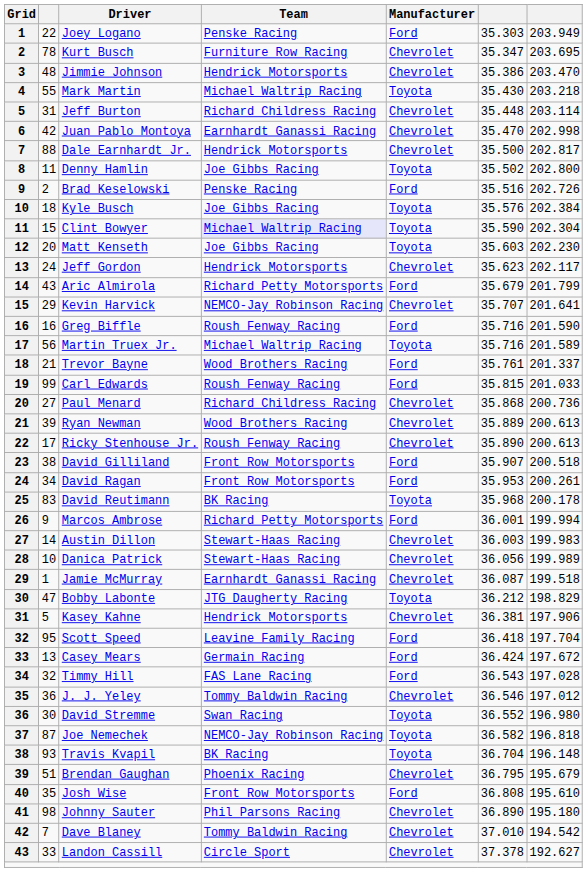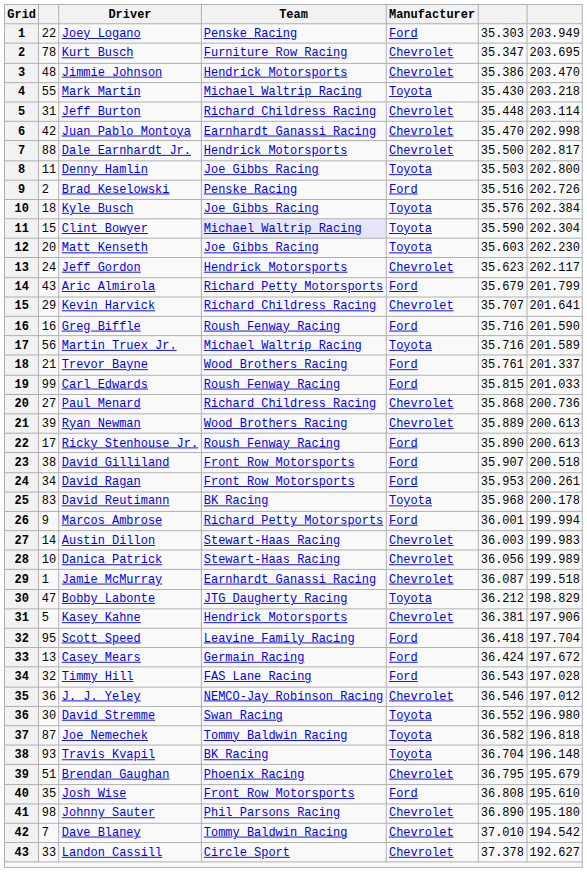 <table class="wikitable">
 <tr>
 <th>Grid</th>
 <th></th>
 <th>Driver</th>
 <th>Team</th>
 <th>Manufacturer</th>
 <th></th>
 <th></th>
 </tr>
 <tr>
 <th>1</th>
 <td>22</td>
 <td><a href='#'>Joey Logano</a></td>
 <td><a href='#'>Penske Racing</a></td>
 <td><a href='#'>Ford</a></td>
 <td>35.303</td>
 <td>203.949</td>
 </tr>
 <tr>
 <th>2</th>
 <td>78</td>
 <td><a href='#'>Kurt Busch</a></td>
 <td><a href='#'>Furniture Row Racing</a></td>
 <td><a href='#'>Chevrolet</a></td>
 <td>35.347</td>
 <td>203.695</td>
 </tr>
 <tr>
 <th>3</th>
 <td>48</td>
 <td><a href='#'>Jimmie Johnson</a></td>
 <td><a href='#'>Hendrick Motorsports</a></td>
 <td><a href='#'>Chevrolet</a></td>
 <td>35.386</td>
 <td>203.470</td>
 </tr>
 <tr>
 <th>4</th>
 <td>55</td>
 <td><a href='#'>Mark Martin</a></td>
 <td><a href='#'>Michael Waltrip Racing</a></td>
 <td><a href='#'>Toyota</a></td>
 <td>35.430</td>
 <td>203.218</td>
 </tr>
 <tr>
 <th>5</th>
 <td>31</td>
 <td><a href='#'>Jeff Burton</a></td>
 <td><a href='#'>Richard Childress Racing</a></td>
 <td><a href='#'>Chevrolet</a></td>
 <td>35.448</td>
 <td>203.114</td>
 </tr>
 <tr>
 <th>6</th>
 <td>42</td>
 <td><a href='#'>Juan Pablo Montoya</a></td>
 <td><a href='#'>Earnhardt Ganassi Racing</a></td>
 <td><a href='#'>Chevrolet</a></td>
 <td>35.470</td>
 <td>202.998</td>
 </tr>
 <tr>
 <th>7</th>
 <td>88</td>
 <td><a href='#'>Dale Earnhardt Jr.</a></td>
 <td><a href='#'>Hendrick Motorsports</a></td>
 <td><a href='#'>Chevrolet</a></td>
 <td>35.500</td>
 <td>202.817</td>
 </tr>
 <tr>
 <th>8</th>
 <td>11</td>
 <td><a href='#'>Denny Hamlin</a></td>
 <td><a href='#'>Joe Gibbs Racing</a></td>
 <td><a href='#'>Toyota</a></td>
-<td>35.502</td>
+<td>35.503</td>
 <td>202.800</td>
 </tr>
 <tr>
 <th>9</th>
 <td>2</td>
 <td><a href='#'>Brad Keselowski</a></td>
 <td><a href='#'>Penske Racing</a></td>
 <td><a href='#'>Ford</a></td>
 <td>35.516</td>
 <td>202.726</td>
 </tr>
 <tr>
 <th>10</th>
 <td>18</td>
 <td><a href='#'>Kyle Busch</a></td>
 <td><a href='#'>Joe Gibbs Racing</a></td>
 <td><a href='#'>Toyota</a></td>
 <td>35.576</td>
 <td>202.384</td>
 </tr>
 <tr>
 <th>11</th>
 <td>15</td>
 <td><a href='#'>Clint Bowyer</a></td>
 <td style="background: lavender;"><a href='#'>Michael Waltrip Racing</a></td>
 <td><a href='#'>Toyota</a></td>
 <td>35.590</td>
 <td>202.304</td>
 </tr>
 <tr>
 <th>12</th>
 <td>20</td>
 <td><a href='#'>Matt Kenseth</a></td>
 <td><a href='#'>Joe Gibbs Racing</a></td>
 <td><a href='#'>Toyota</a></td>
 <td>35.603</td>
 <td>202.230</td>
 </tr>
 <tr>
 <th>13</th>
 <td>24</td>
 <td><a href='#'>Jeff Gordon</a></td>
 <td><a href='#'>Hendrick Motorsports</a></td>
 <td><a href='#'>Chevrolet</a></td>
 <td>35.623</td>
 <td>202.117</td>
 </tr>
 <tr>
 <th>14</th>
 <td>43</td>
 <td><a href='#'>Aric Almirola</a></td>
 <td><a href='#'>Richard Petty Motorsports</a></td>
 <td><a href='#'>Ford</a></td>
 <td>35.679</td>
 <td>201.799</td>
 </tr>
 <tr>
 <th>15</th>
 <td>29</td>
 <td><a href='#'>Kevin Harvick</a></td>
-<td><a href='#'>NEMCO-Jay Robinson Racing</a></td>
+<td><a href='#'>Richard Childress Racing</a></td>
 <td><a href='#'>Chevrolet</a></td>
 <td>35.707</td>
 <td>201.641</td>
 </tr>
 <tr>
 <th>16</th>
 <td>16</td>
 <td><a href='#'>Greg Biffle</a></td>
 <td><a href='#'>Roush Fenway Racing</a></td>
 <td><a href='#'>Ford</a></td>
 <td>35.716</td>
 <td>201.590</td>
 </tr>
 <tr>
 <th>17</th>
 <td>56</td>
 <td><a href='#'>Martin Truex Jr.</a></td>
 <td><a href='#'>Michael Waltrip Racing</a></td>
 <td><a href='#'>Toyota</a></td>
 <td>35.716</td>
 <td>201.589</td>
 </tr>
 <tr>
 <th>18</th>
 <td>21</td>
 <td><a href='#'>Trevor Bayne</a></td>
 <td><a href='#'>Wood Brothers Racing</a></td>
 <td><a href='#'>Ford</a></td>
 <td>35.761</td>
 <td>201.337</td>
 </tr>
 <tr>
 <th>19</th>
 <td>99</td>
 <td><a href='#'>Carl Edwards</a></td>
 <td><a href='#'>Roush Fenway Racing</a></td>
 <td><a href='#'>Ford</a></td>
 <td>35.815</td>
 <td>201.033</td>
 </tr>
 <tr>
 <th>20</th>
 <td>27</td>
 <td><a href='#'>Paul Menard</a></td>
 <td><a href='#'>Richard Childress Racing</a></td>
 <td><a href='#'>Chevrolet</a></td>
 <td>35.868</td>
 <td>200.736</td>
 </tr>
 <tr>
 <th>21</th>
 <td>39</td>
 <td><a href='#'>Ryan Newman</a></td>
 <td><a href='#'>Wood Brothers Racing</a></td>
 <td><a href='#'>Chevrolet</a></td>
 <td>35.889</td>
 <td>200.613</td>
 </tr>
 <tr>
 <th>22</th>
 <td>17</td>
 <td><a href='#'>Ricky Stenhouse Jr.</a></td>
 <td><a href='#'>Roush Fenway Racing</a></td>
-<td><a href='#'>Chevrolet</a></td>
+<td><a href='#'>Ford</a></td>
 <td>35.890</td>
 <td>200.613</td>
 </tr>
 <tr>
 <th>23</th>
 <td>38</td>
 <td><a href='#'>David Gilliland</a></td>
 <td><a href='#'>Front Row Motorsports</a></td>
 <td><a href='#'>Ford</a></td>
 <td>35.907</td>
 <td>200.518</td>
 </tr>
 <tr>
 <th>24</th>
 <td>34</td>
 <td><a href='#'>David Ragan</a></td>
 <td><a href='#'>Front Row Motorsports</a></td>
 <td><a href='#'>Ford</a></td>
 <td>35.953</td>
 <td>200.261</td>
 </tr>
 <tr>
 <th>25</th>
 <td>83</td>
 <td><a href='#'>David Reutimann</a></td>
 <td><a href='#'>BK Racing</a></td>
 <td><a href='#'>Toyota</a></td>
 <td>35.968</td>
 <td>200.178</td>
 </tr>
 <tr>
 <th>26</th>
 <td>9</td>
 <td><a href='#'>Marcos Ambrose</a></td>
 <td><a href='#'>Richard Petty Motorsports</a></td>
 <td><a href='#'>Ford</a></td>
 <td>36.001</td>
 <td>199.994</td>
 </tr>
 <tr>
 <th>27</th>
 <td>14</td>
 <td><a href='#'>Austin Dillon</a></td>
 <td><a href='#'>Stewart-Haas Racing</a></td>
 <td><a href='#'>Chevrolet</a></td>
 <td>36.003</td>
 <td>199.983</td>
 </tr>
 <tr>
 <th>28</th>
 <td>10</td>
 <td><a href='#'>Danica Patrick</a></td>
 <td><a href='#'>Stewart-Haas Racing</a></td>
 <td><a href='#'>Chevrolet</a></td>
 <td>36.056</td>
 <td>199.989</td>
 </tr>
 <tr>
 <th>29</th>
 <td>1</td>
 <td><a href='#'>Jamie McMurray</a></td>
 <td><a href='#'>Earnhardt Ganassi Racing</a></td>
 <td><a href='#'>Chevrolet</a></td>
 <td>36.087</td>
 <td>199.518</td>
 </tr>
 <tr>
 <th>30</th>
 <td>47</td>
 <td><a href='#'>Bobby Labonte</a></td>
 <td><a href='#'>JTG Daugherty Racing</a></td>
 <td><a href='#'>Toyota</a></td>
 <td>36.212</td>
 <td>198.829</td>
 </tr>
 <tr>
 <th>31</th>
 <td>5</td>
 <td><a href='#'>Kasey Kahne</a></td>
 <td><a href='#'>Hendrick Motorsports</a></td>
 <td><a href='#'>Chevrolet</a></td>
 <td>36.381</td>
 <td>197.906</td>
 </tr>
 <tr>
 <th>32</th>
 <td>95</td>
 <td><a href='#'>Scott Speed</a></td>
 <td><a href='#'>Leavine Family Racing</a></td>
 <td><a href='#'>Ford</a></td>
 <td>36.418</td>
 <td>197.704</td>
 </tr>
 <tr>
 <th>33</th>
 <td>13</td>
 <td><a href='#'>Casey Mears</a></td>
 <td><a href='#'>Germain Racing</a></td>
 <td><a href='#'>Ford</a></td>
 <td>36.424</td>
 <td>197.672</td>
 </tr>
 <tr>
 <th>34</th>
 <td>32</td>
 <td><a href='#'>Timmy Hill</a></td>
 <td><a href='#'>FAS Lane Racing</a></td>
 <td><a href='#'>Ford</a></td>
 <td>36.543</td>
 <td>197.028</td>
 </tr>
 <tr>
 <th>35</th>
 <td>36</td>
 <td><a href='#'>J. J. Yeley</a></td>
-<td><a href='#'>Tommy Baldwin Racing</a></td>
+<td><a href='#'>NEMCO-Jay Robinson Racing</a></td>
 <td><a href='#'>Chevrolet</a></td>
 <td>36.546</td>
 <td>197.012</td>
 </tr>
 <tr>
 <th>36</th>
 <td>30</td>
 <td><a href='#'>David Stremme</a></td>
 <td><a href='#'>Swan Racing</a></td>
 <td><a href='#'>Toyota</a></td>
 <td>36.552</td>
 <td>196.980</td>
 </tr>
 <tr>
 <th>37</th>
 <td>87</td>
 <td><a href='#'>Joe Nemechek</a></td>
-<td><a href='#'>NEMCO-Jay Robinson Racing</a></td>
+<td><a href='#'>Tommy Baldwin Racing</a></td>
 <td><a href='#'>Toyota</a></td>
 <td>36.582</td>
 <td>196.818</td>
 </tr>
 <tr>
 <th>38</th>
 <td>93</td>
 <td><a href='#'>Travis Kvapil</a></td>
 <td><a href='#'>BK Racing</a></td>
 <td><a href='#'>Toyota</a></td>
 <td>36.704</td>
 <td>196.148</td>
 </tr>
 <tr>
 <th>39</th>
 <td>51</td>
 <td><a href='#'>Brendan Gaughan</a></td>
 <td><a href='#'>Phoenix Racing</a></td>
 <td><a href='#'>Chevrolet</a></td>
 <td>36.795</td>
 <td>195.679</td>
 </tr>
 <tr>
 <th>40</th>
 <td>35</td>
 <td><a href='#'>Josh Wise</a></td>
 <td><a href='#'>Front Row Motorsports</a></td>
 <td><a href='#'>Ford</a></td>
 <td>36.808</td>
 <td>195.610</td>
 </tr>
 <tr>
 <th>41</th>
 <td>98</td>
 <td><a href='#'>Johnny Sauter</a></td>
 <td><a href='#'>Phil Parsons Racing</a></td>
 <td><a href='#'>Chevrolet</a></td>
 <td>36.890</td>
 <td>195.180</td>
 </tr>
 <tr>
 <th>42</th>
 <td>7</td>
 <td><a href='#'>Dave Blaney</a></td>
 <td><a href='#'>Tommy Baldwin Racing</a></td>
 <td><a href='#'>Chevrolet</a></td>
 <td>37.010</td>
 <td>194.542</td>
 </tr>
 <tr>
 <th>43</th>
 <td>33</td>
 <td><a href='#'>Landon Cassill</a></td>
 <td><a href='#'>Circle Sport</a></td>
 <td><a href='#'>Chevrolet</a></td>
 <td>37.378</td>
 <td>192.627</td>
 </tr>
 <tr class="sortbottom">
 <td colspan="9"></td>
 </tr>
 </table>
